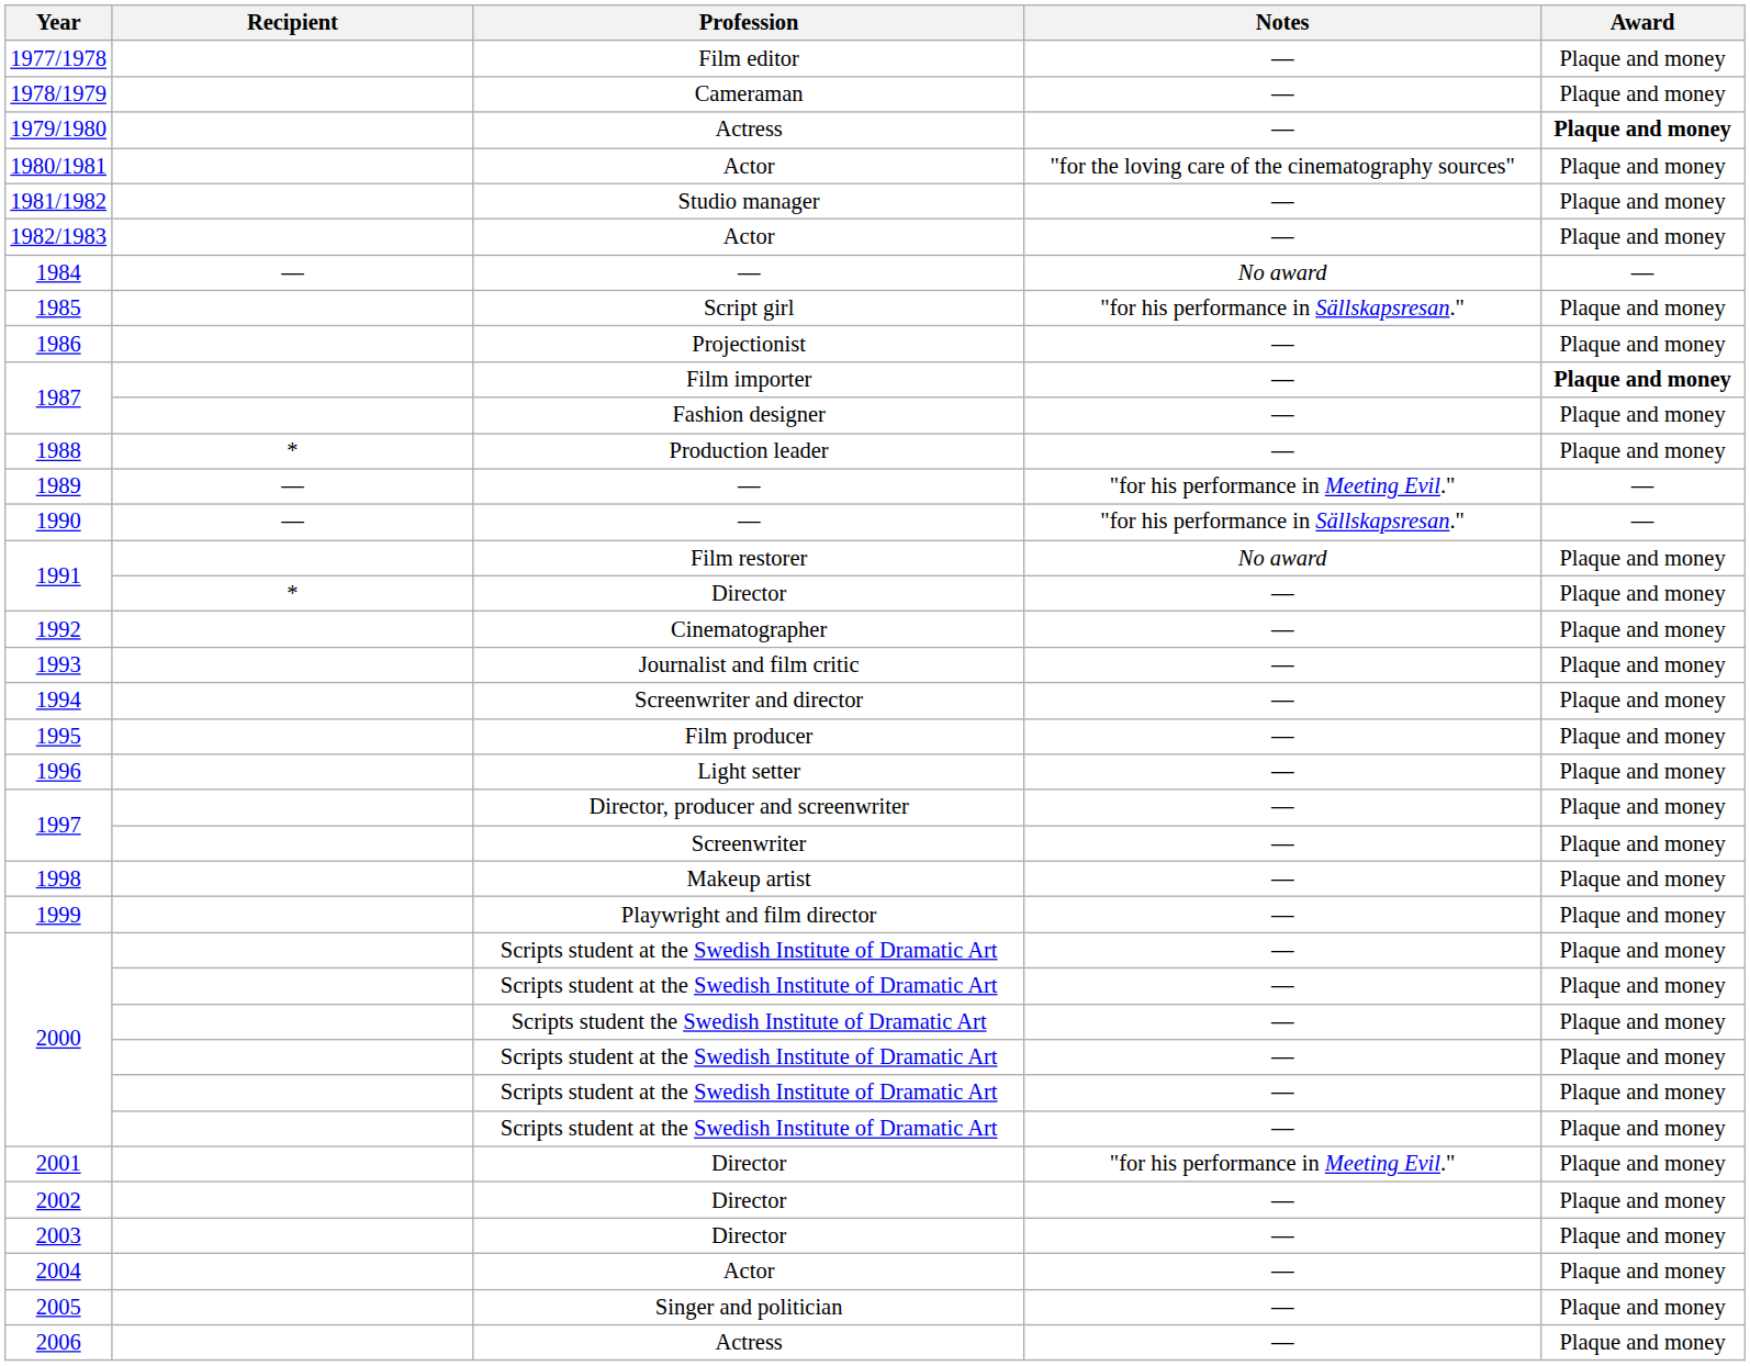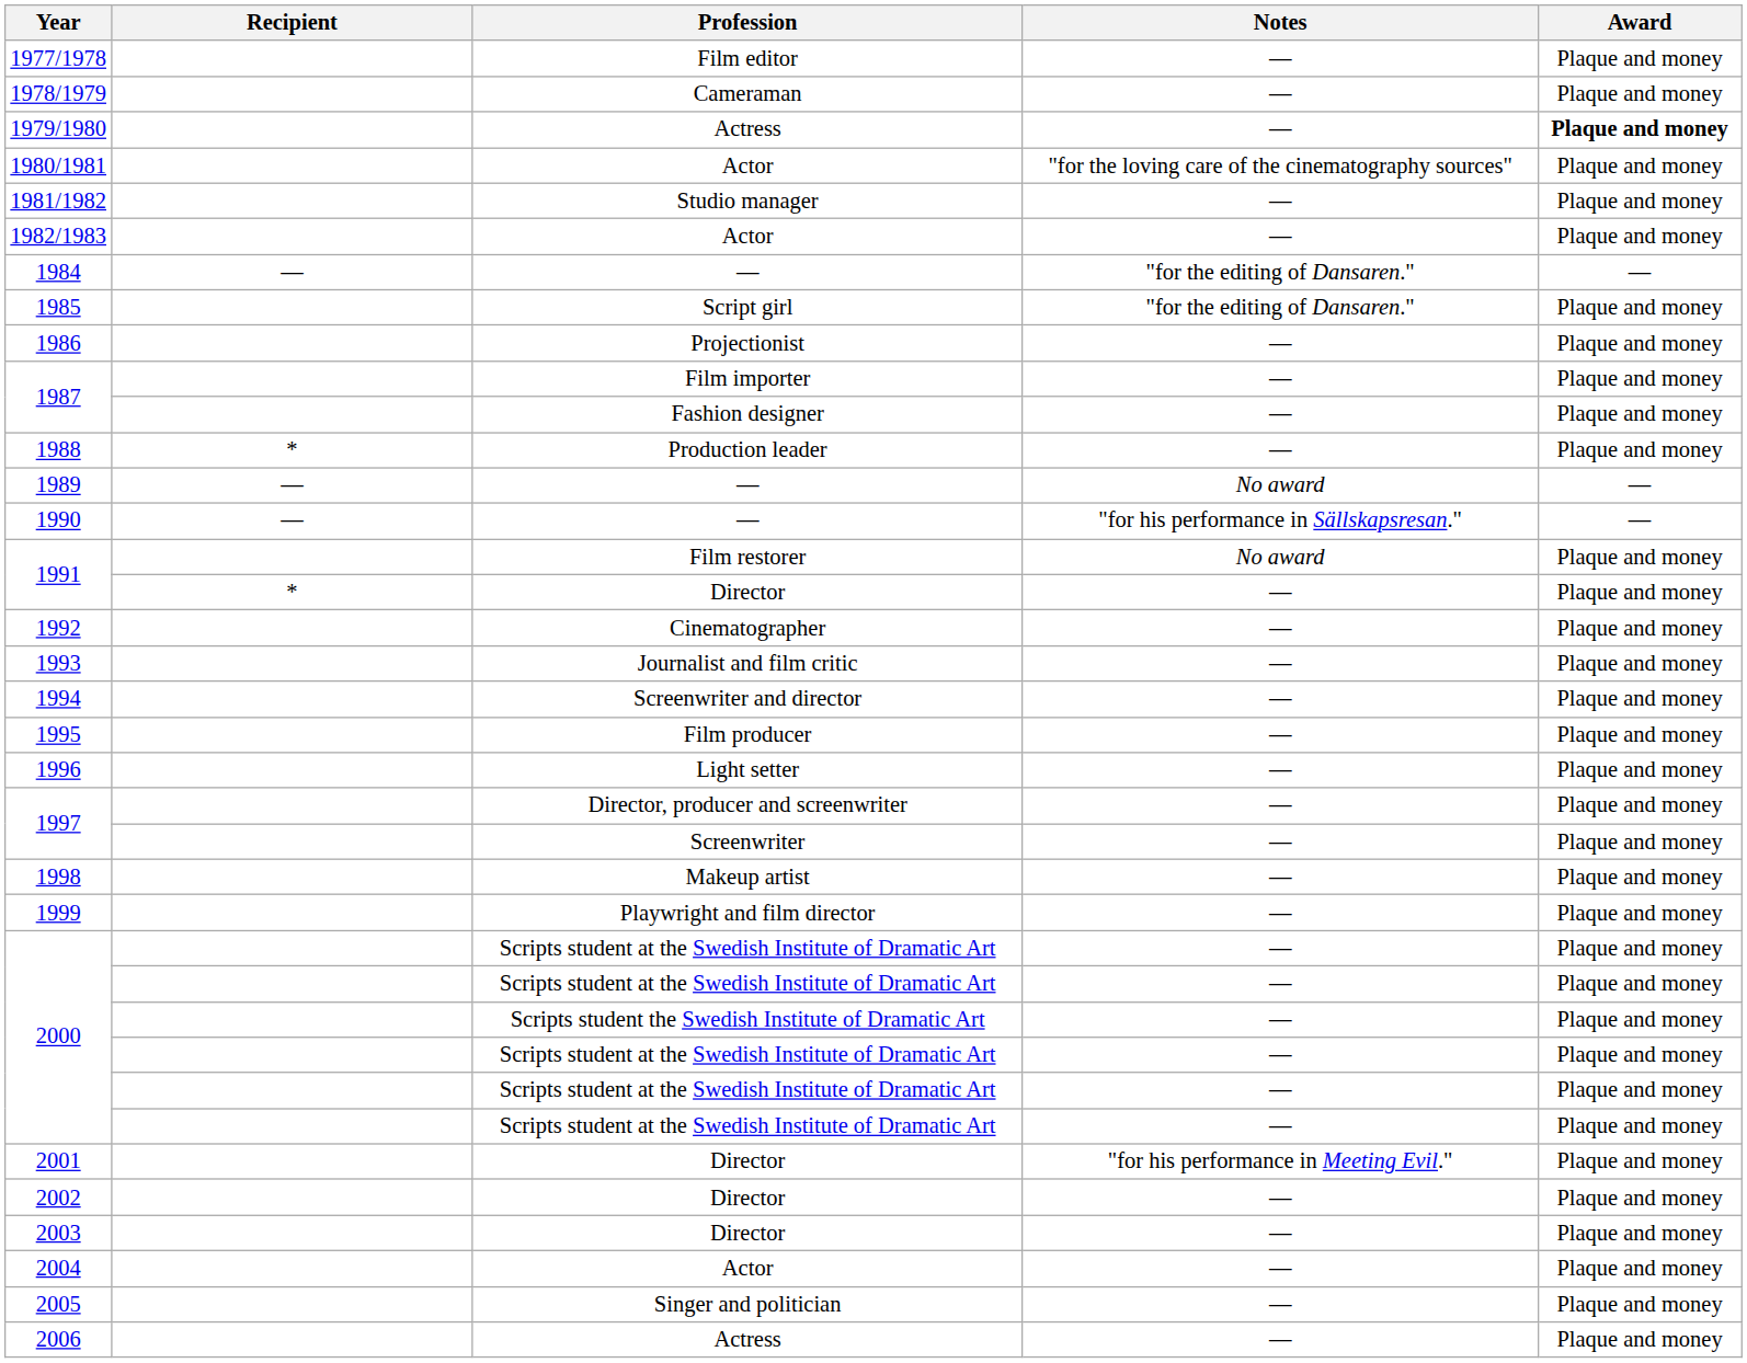 <table class="wikitable sortable" width="98%" style="background:#FFFFFF;">
 <tr>
 <th width="50">Year</th>
 <th width=250>Recipient</th>
 <th>Profession</th>
 <th class=unsortable>Notes</th>
 <th>Award</th>
 </tr>
 <tr>
 <td align="center"><a href='#'>1977/1978</a></td>
 <td align="center"></td>
 <td align="center">Film editor</td>
 <td align="center">—</td>
 <td align="center">Plaque and money</td>
 </tr>
 <tr>
 <td align="center"><a href='#'>1978/1979</a></td>
 <td align="center"></td>
 <td align="center">Cameraman</td>
 <td align="center">—</td>
 <td align="center">Plaque and money</td>
 </tr>
 <tr>
 <td align="center"><a href='#'>1979/1980</a></td>
 <td align="center"></td>
 <td align="center">Actress</td>
 <td align="center">—</td>
 <td align="center"><strong>Plaque and money</strong></td>
 </tr>
 <tr>
 <td align="center"><a href='#'>1980/1981</a></td>
 <td align="center"></td>
 <td align="center">Actor</td>
 <td align="center">"for the loving care of the cinematography sources"</td>
 <td align="center">Plaque and money</td>
 </tr>
 <tr>
 <td align="center"><a href='#'>1981/1982</a></td>
 <td align="center"></td>
 <td align="center">Studio manager</td>
 <td align="center">—</td>
 <td align="center">Plaque and money</td>
 </tr>
 <tr>
 <td align="center"><a href='#'>1982/1983</a></td>
 <td align="center"></td>
 <td align="center">Actor</td>
 <td align="center">—</td>
 <td align="center">Plaque and money</td>
 </tr>
 <tr>
 <td align="center"><a href='#'>1984</a></td>
 <td align="center">—</td>
 <td align="center">—</td>
-<td align="center"><em>No award</em></td>
+<td align="center">"for the editing of <em>Dansaren</em>."</td>
 <td align="center">—</td>
 </tr>
 <tr>
 <td align="center"><a href='#'>1985</a></td>
 <td align="center"></td>
 <td align="center">Script girl</td>
-<td align="center">"for his performance in <em><a href='#'>Sällskapsresan</a></em>."</td>
+<td align="center">"for the editing of <em>Dansaren</em>."</td>
 <td align="center">Plaque and money</td>
 </tr>
 <tr>
 <td align="center"><a href='#'>1986</a></td>
 <td align="center"></td>
 <td align="center">Projectionist</td>
 <td align="center">—</td>
 <td align="center">Plaque and money</td>
 </tr>
 <tr>
 <td align="center" rowspan=2><a href='#'>1987</a></td>
 <td align="center"></td>
 <td align="center">Film importer</td>
 <td align="center">—</td>
-<td align="center"><strong>Plaque and money</strong></td>
+<td align="center">Plaque and money</td>
 </tr>
 <tr>
 <td align="center"></td>
 <td align="center">Fashion designer</td>
 <td align="center">—</td>
 <td align="center">Plaque and money</td>
 </tr>
 <tr>
 <td align="center"><a href='#'>1988</a></td>
 <td align="center"> *</td>
 <td align="center">Production leader</td>
 <td align="center">—</td>
 <td align="center">Plaque and money</td>
 </tr>
 <tr>
 <td align="center"><a href='#'>1989</a></td>
 <td align="center">—</td>
 <td align="center">—</td>
-<td align="center">"for his performance in <em><a href='#'>Meeting Evil</a></em>."</td>
+<td align="center"><em>No award</em></td>
 <td align="center">—</td>
 </tr>
 <tr>
 <td align="center"><a href='#'>1990</a></td>
 <td align="center">—</td>
 <td align="center">—</td>
 <td align="center">"for his performance in <em><a href='#'>Sällskapsresan</a></em>."</td>
 <td align="center">—</td>
 </tr>
 <tr>
 <td align="center" rowspan=2><a href='#'>1991</a></td>
 <td align="center"></td>
 <td align="center">Film restorer</td>
 <td align="center"><em>No award</em></td>
 <td align="center">Plaque and money</td>
 </tr>
 <tr>
 <td align="center"> *</td>
 <td align="center">Director</td>
 <td align="center">—</td>
 <td align="center">Plaque and money</td>
 </tr>
 <tr>
 <td align="center"><a href='#'>1992</a></td>
 <td align="center"></td>
 <td align="center">Cinematographer</td>
 <td align="center">—</td>
 <td align="center">Plaque and money</td>
 </tr>
 <tr>
 <td align="center"><a href='#'>1993</a></td>
 <td align="center"></td>
 <td align="center">Journalist and film critic</td>
 <td align="center">—</td>
 <td align="center">Plaque and money</td>
 </tr>
 <tr>
 <td align="center"><a href='#'>1994</a></td>
 <td align="center"></td>
 <td align="center">Screenwriter and director</td>
 <td align="center">—</td>
 <td align="center">Plaque and money</td>
 </tr>
 <tr>
 <td align="center"><a href='#'>1995</a></td>
 <td align="center"></td>
 <td align="center">Film producer</td>
 <td align="center">—</td>
 <td align="center">Plaque and money</td>
 </tr>
 <tr>
 <td align="center"><a href='#'>1996</a></td>
 <td align="center"></td>
 <td align="center">Light setter</td>
 <td align="center">—</td>
 <td align="center">Plaque and money</td>
 </tr>
 <tr>
 <td align="center" rowspan=2><a href='#'>1997</a></td>
 <td align="center"></td>
 <td align="center">Director, producer and screenwriter</td>
 <td align="center">—</td>
 <td align="center">Plaque and money</td>
 </tr>
 <tr>
 <td align="center"></td>
 <td align="center">Screenwriter</td>
 <td align="center">—</td>
 <td align="center">Plaque and money</td>
 </tr>
 <tr>
 <td align="center"><a href='#'>1998</a></td>
 <td align="center"></td>
 <td align="center">Makeup artist</td>
 <td align="center">—</td>
 <td align="center">Plaque and money</td>
 </tr>
 <tr>
 <td align="center"><a href='#'>1999</a></td>
 <td align="center"></td>
 <td align="center">Playwright and film director</td>
 <td align="center">—</td>
 <td align="center">Plaque and money</td>
 </tr>
 <tr>
 <td align="center" rowspan=6><a href='#'>2000</a></td>
 <td align="center"></td>
 <td align="center">Scripts student at the <a href='#'>Swedish Institute of Dramatic Art</a></td>
 <td align="center">—</td>
 <td align="center">Plaque and money</td>
 </tr>
 <tr>
 <td align="center"></td>
 <td align="center">Scripts student at the <a href='#'>Swedish Institute of Dramatic Art</a></td>
 <td align="center">—</td>
 <td align="center">Plaque and money</td>
 </tr>
 <tr>
 <td align="center"></td>
 <td align="center">Scripts student the <a href='#'>Swedish Institute of Dramatic Art</a></td>
 <td align="center">—</td>
 <td align="center">Plaque and money</td>
 </tr>
 <tr>
 <td align="center"></td>
 <td align="center">Scripts student at the <a href='#'>Swedish Institute of Dramatic Art</a></td>
 <td align="center">—</td>
 <td align="center">Plaque and money</td>
 </tr>
 <tr>
 <td align="center"></td>
 <td align="center">Scripts student at the <a href='#'>Swedish Institute of Dramatic Art</a></td>
 <td align="center">—</td>
 <td align="center">Plaque and money</td>
 </tr>
 <tr>
 <td align="center"></td>
 <td align="center">Scripts student at the <a href='#'>Swedish Institute of Dramatic Art</a></td>
 <td align="center">—</td>
 <td align="center">Plaque and money</td>
 </tr>
 <tr>
 <td align="center"><a href='#'>2001</a></td>
 <td align="center"></td>
 <td align="center">Director</td>
 <td align="center">"for his performance in <em><a href='#'>Meeting Evil</a></em>."</td>
 <td align="center">Plaque and money</td>
 </tr>
 <tr>
 <td align="center"><a href='#'>2002</a></td>
 <td align="center"></td>
 <td align="center">Director</td>
 <td align="center">—</td>
 <td align="center">Plaque and money</td>
 </tr>
 <tr>
 <td align="center"><a href='#'>2003</a></td>
 <td align="center"></td>
 <td align="center">Director</td>
 <td align="center">—</td>
 <td align="center">Plaque and money</td>
 </tr>
 <tr>
 <td align="center"><a href='#'>2004</a></td>
 <td align="center"></td>
 <td align="center">Actor</td>
 <td align="center">—</td>
 <td align="center">Plaque and money</td>
 </tr>
 <tr>
 <td align="center"><a href='#'>2005</a></td>
 <td align="center"></td>
 <td align="center">Singer and politician</td>
 <td align="center">—</td>
 <td align="center">Plaque and money</td>
 </tr>
 <tr>
 <td align="center"><a href='#'>2006</a></td>
 <td align="center"></td>
 <td align="center">Actress</td>
 <td align="center">—</td>
 <td align="center">Plaque and money</td>
 </tr>
 </table>
